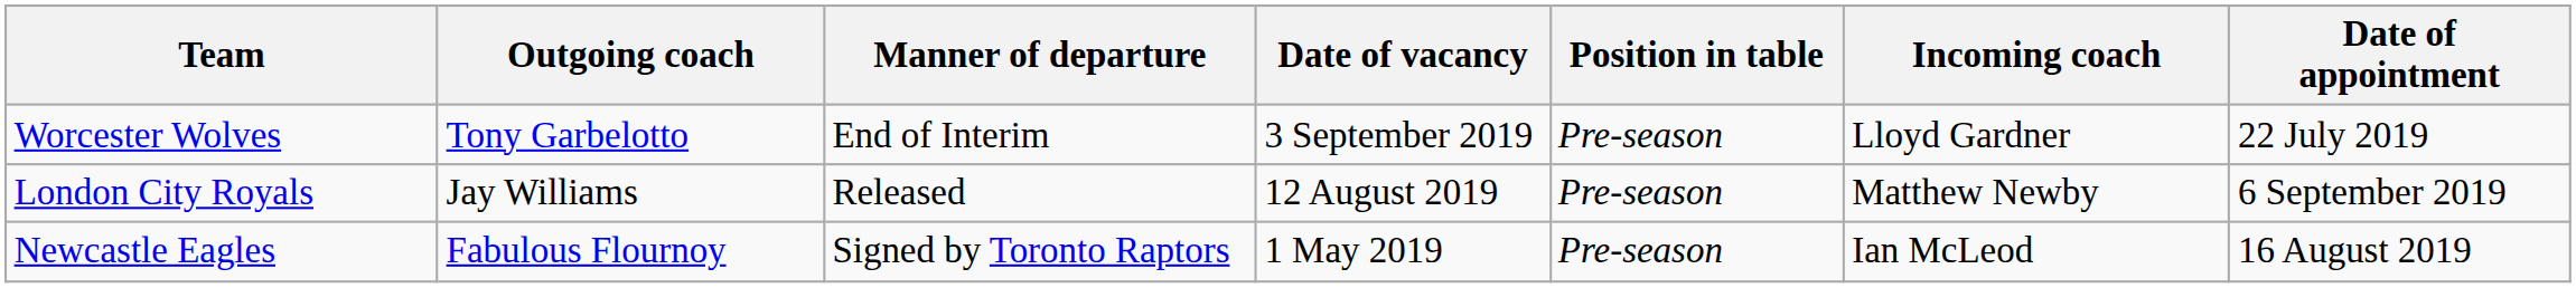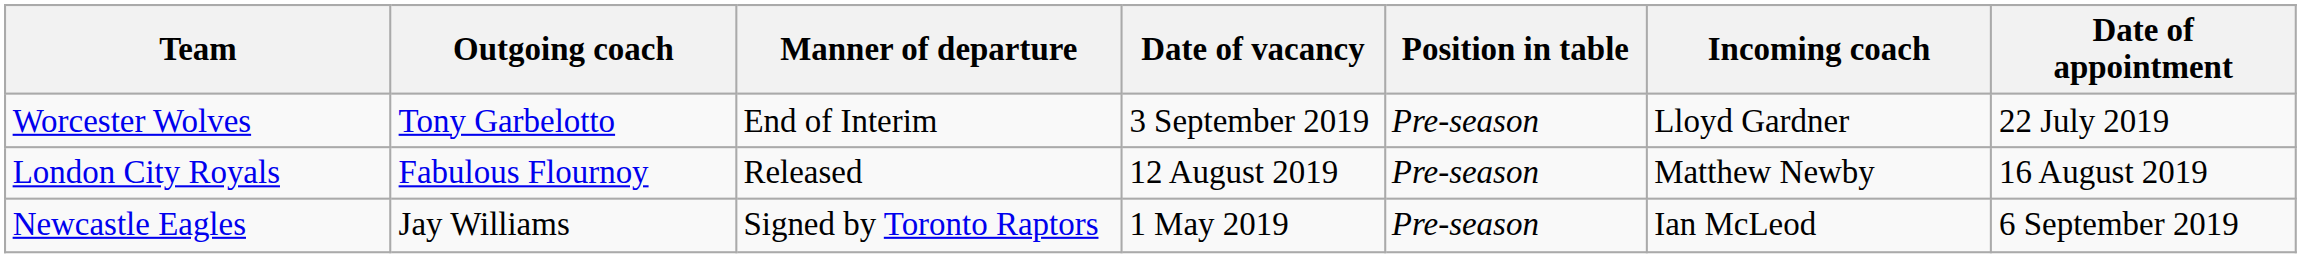 <table class="wikitable sortable">
 <tr>
 <th scope="col" style="width: 180px;">Team</th>
 <th scope="col" style="width: 160px;">Outgoing coach</th>
 <th scope="col" style="width: 180px;">Manner of departure</th>
 <th scope="col" style="width: 120px;">Date of vacancy</th>
 <th scope="col" style="width: 120px;">Position in table</th>
 <th scope="col" style="width: 160px;">Incoming coach</th>
 <th scope="col" style="width: 140px;">Date of appointment</th>
 </tr>
 <tr>
 <td><a href='#'>Worcester Wolves</a></td>
 <td> <a href='#'>Tony Garbelotto</a></td>
 <td>End of Interim</td>
 <td>3 September 2019</td>
 <td><em>Pre-season</em></td>
 <td> Lloyd Gardner</td>
 <td>22 July 2019</td>
 </tr>
 <tr>
 <td><a href='#'>London City Royals</a></td>
-<td> Jay Williams</td>
+<td> <a href='#'>Fabulous Flournoy</a></td>
 <td>Released </td>
 <td>12 August 2019</td>
 <td><em>Pre-season</em></td>
 <td> Matthew Newby</td>
-<td>6 September 2019 </td>
+<td>16 August 2019 </td>
 </tr>
 <tr>
 <td><a href='#'>Newcastle Eagles</a></td>
-<td> <a href='#'>Fabulous Flournoy</a></td>
+<td> Jay Williams</td>
 <td>Signed by <a href='#'>Toronto Raptors</a></td>
 <td>1 May 2019</td>
 <td><em>Pre-season</em></td>
 <td> Ian McLeod</td>
-<td>16 August 2019 </td>
+<td>6 September 2019 </td>
 </tr>
 </table>
